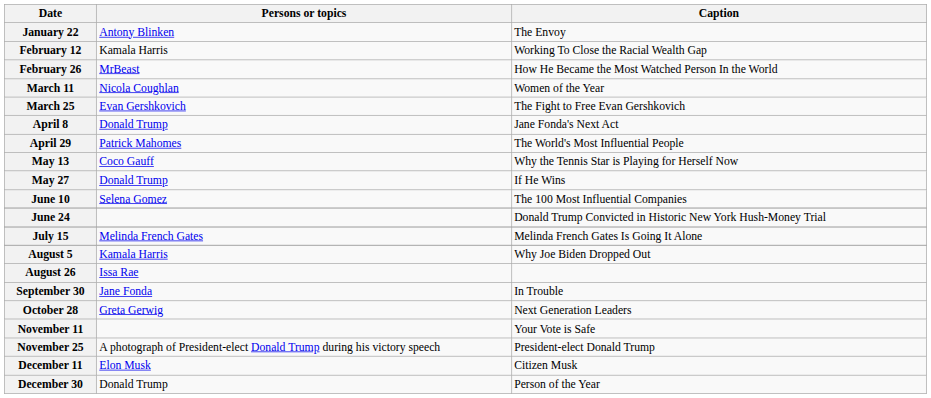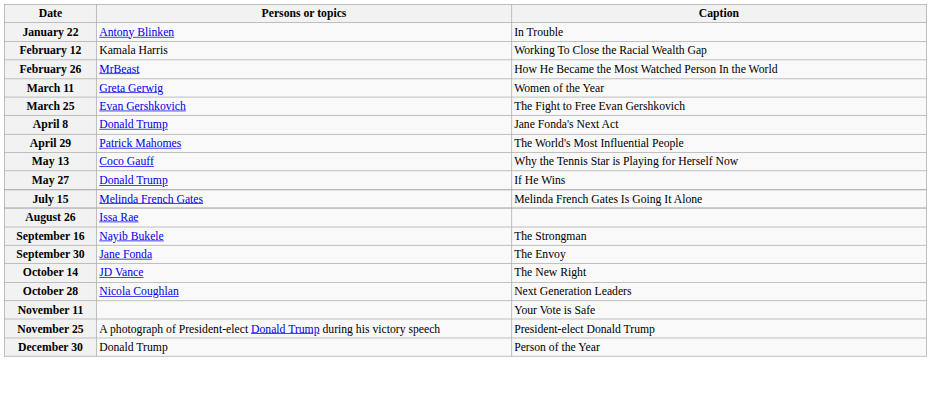 <table class="wikitable sortable" style="width:100%;">
 <tr>
 <th width="10%">Date</th>
 <th width="45%">Persons or topics</th>
 <th width="45%">Caption</th>
 </tr>
 <tr>
 <th>January 22</th>
 <td><a href='#'>Antony Blinken</a></td>
-<td>The Envoy</td>
+<td>In Trouble</td>
 </tr>
 <tr>
 <th>February 12</th>
 <td>Kamala Harris</td>
 <td>Working To Close the Racial Wealth Gap</td>
 </tr>
 <tr>
 <th>February 26</th>
 <td><a href='#'>MrBeast</a></td>
 <td>How He Became the Most Watched Person In the World</td>
 </tr>
 <tr>
 <th>March 11</th>
-<td><a href='#'>Nicola Coughlan</a></td>
+<td><a href='#'>Greta Gerwig</a></td>
 <td>Women of the Year</td>
 </tr>
 <tr>
 <th>March 25</th>
 <td><a href='#'>Evan Gershkovich</a></td>
 <td>The Fight to Free Evan Gershkovich</td>
 </tr>
 <tr>
 <th>April 8</th>
 <td><a href='#'>Donald Trump</a></td>
 <td>Jane Fonda's Next Act</td>
 </tr>
 <tr>
 <th>April 29</th>
 <td><a href='#'>Patrick Mahomes</a></td>
 <td>The World's Most Influential People</td>
 </tr>
 <tr>
 <th>May 13</th>
 <td><a href='#'>Coco Gauff</a></td>
 <td>Why the Tennis Star is Playing for Herself Now</td>
 </tr>
 <tr>
 <th>May 27</th>
 <td><a href='#'>Donald Trump</a></td>
 <td>If He Wins</td>
 </tr>
 <tr>
-<th>June 10</th>
-<td><a href='#'>Selena Gomez</a></td>
-<td>The 100 Most Influential Companies</td>
-</tr>
-<tr>
-</tr>
-<tr>
-<th>June 24</th>
-<td></td>
-<td>Donald Trump Convicted in Historic New York Hush-Money Trial</td>
 </tr>
 <tr>
 </tr>
 <tr>
 <th>July 15</th>
 <td><a href='#'>Melinda French Gates</a></td>
 <td>Melinda French Gates Is Going It Alone</td>
 </tr>
 <tr>
 </tr>
 <tr>
-<th>August 5</th>
-<td><a href='#'>Kamala Harris</a></td>
-<td>Why Joe Biden Dropped Out</td>
-</tr>
-<tr>
 <th>August 26</th>
 <td><a href='#'>Issa Rae</a></td>
 <td></td>
 </tr>
 <tr>
+<th>September 16</th>
+<td><a href='#'>Nayib Bukele</a></td>
+<td>The Strongman</td>
+</tr>
+<tr>
 <th>September 30</th>
 <td><a href='#'>Jane Fonda</a></td>
-<td>In Trouble</td>
+<td>The Envoy</td>
+</tr>
+<tr>
+<th>October 14</th>
+<td><a href='#'>JD Vance</a></td>
+<td>The New Right</td>
 </tr>
 <tr>
 <th>October 28</th>
-<td><a href='#'>Greta Gerwig</a></td>
+<td><a href='#'>Nicola Coughlan</a></td>
 <td>Next Generation Leaders</td>
 </tr>
 <tr>
 <th>November 11</th>
 <td></td>
 <td>Your Vote is Safe</td>
 </tr>
 <tr>
 <th>November 25</th>
 <td>A photograph of President-elect <a href='#'>Donald Trump</a> during his victory speech</td>
 <td>President-elect Donald Trump</td>
 </tr>
 <tr>
-<th>December 11</th>
-<td><a href='#'>Elon Musk</a></td>
-<td>Citizen Musk</td>
-</tr>
-<tr>
 <th>December 30</th>
 <td>Donald Trump</td>
 <td>Person of the Year</td>
 </tr>
 </table>
